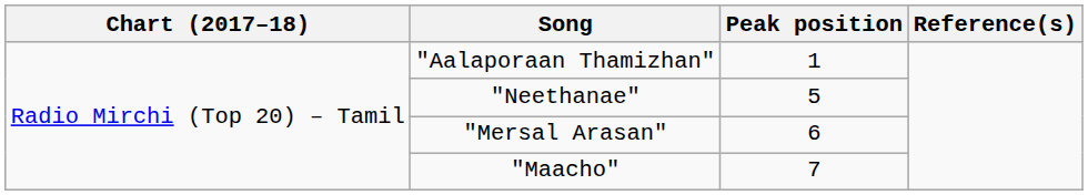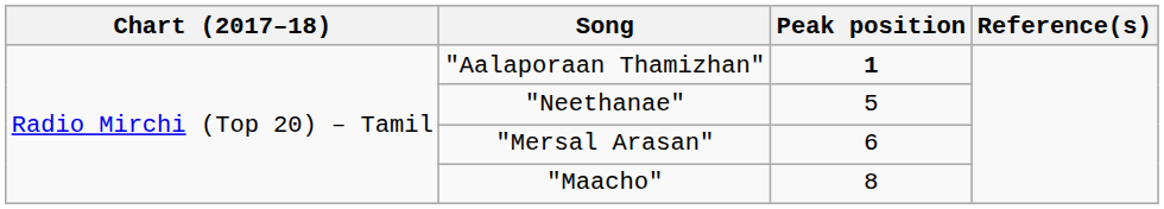 <table class="wikitable" style="text-align:center">
 <tr>
 <th scope="col">Chart (2017–18)</th>
 <th scope="col">Song</th>
 <th scope="col">Peak position</th>
 <th>Reference(s)</th>
 </tr>
 <tr>
 <td rowspan="4"><a href='#'>Radio Mirchi</a> (Top 20) – Tamil</td>
 <td>"Aalaporaan Thamizhan"</td>
-<td>1</td>
+<td><strong>1</strong></td>
 <td rowspan="4"></td>
 </tr>
 <tr>
 <td>"Neethanae"</td>
 <td>5</td>
 </tr>
 <tr>
 <td>"Mersal Arasan"</td>
 <td>6</td>
 </tr>
 <tr>
 <td>"Maacho"</td>
-<td>7</td>
+<td>8</td>
 </tr>
 </table>
